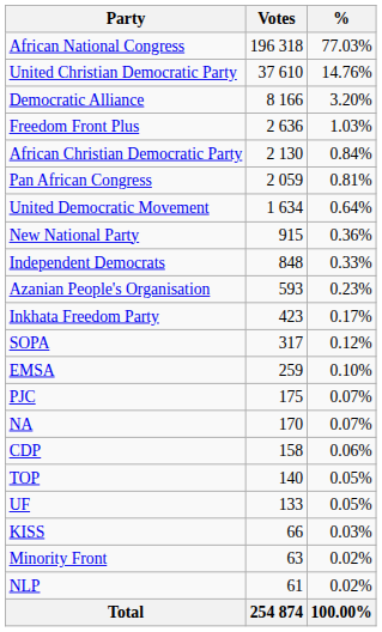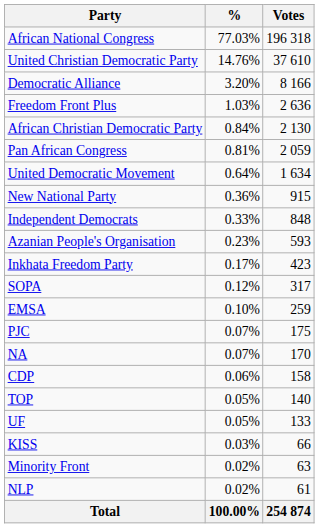 <table class="wikitable" style="font-size: 95%; text-align: right">
 <tr>
 <th>Party</th>
+<th>%</th>
 <th>Votes</th>
-<th>%</th>
 </tr>
 <tr>
 <td align=left><a href='#'>African National Congress</a></td>
+<td>77.03%</td>
 <td>196 318</td>
-<td>77.03%</td>
 </tr>
 <tr>
 <td align=left><a href='#'>United Christian Democratic Party</a></td>
+<td>14.76%</td>
 <td>37 610</td>
-<td>14.76%</td>
 </tr>
 <tr>
 <td align=left><a href='#'>Democratic Alliance</a></td>
+<td>3.20%</td>
 <td>8 166</td>
-<td>3.20%</td>
 </tr>
 <tr>
 <td align=left><a href='#'>Freedom Front Plus</a></td>
+<td>1.03%</td>
 <td>2 636</td>
-<td>1.03%</td>
 </tr>
 <tr>
 <td align=left><a href='#'>African Christian Democratic Party</a></td>
+<td>0.84%</td>
 <td>2 130</td>
-<td>0.84%</td>
 </tr>
 <tr>
 <td align=left><a href='#'>Pan African Congress</a></td>
+<td>0.81%</td>
 <td>2 059</td>
-<td>0.81%</td>
 </tr>
 <tr>
 <td align=left><a href='#'>United Democratic Movement</a></td>
+<td>0.64%</td>
 <td>1 634</td>
-<td>0.64%</td>
 </tr>
 <tr>
 <td align=left><a href='#'>New National Party</a></td>
+<td>0.36%</td>
 <td>915</td>
-<td>0.36%</td>
 </tr>
 <tr>
 <td align=left><a href='#'>Independent Democrats</a></td>
+<td>0.33%</td>
 <td>848</td>
-<td>0.33%</td>
 </tr>
 <tr>
 <td align=left><a href='#'>Azanian People's Organisation</a></td>
+<td>0.23%</td>
 <td>593</td>
-<td>0.23%</td>
 </tr>
 <tr>
 <td align=left><a href='#'>Inkhata Freedom Party</a></td>
+<td>0.17%</td>
 <td>423</td>
-<td>0.17%</td>
 </tr>
 <tr>
 <td align=left><a href='#'>SOPA</a></td>
+<td>0.12%</td>
 <td>317</td>
-<td>0.12%</td>
 </tr>
 <tr>
 <td align=left><a href='#'>EMSA</a></td>
+<td>0.10%</td>
 <td>259</td>
-<td>0.10%</td>
 </tr>
 <tr>
 <td align=left><a href='#'>PJC</a></td>
+<td>0.07%</td>
 <td>175</td>
-<td>0.07%</td>
 </tr>
 <tr>
 <td align=left><a href='#'>NA</a></td>
+<td>0.07%</td>
 <td>170</td>
-<td>0.07%</td>
 </tr>
 <tr>
 <td align=left><a href='#'>CDP</a></td>
+<td>0.06%</td>
 <td>158</td>
-<td>0.06%</td>
 </tr>
 <tr>
 <td align=left><a href='#'>TOP</a></td>
+<td>0.05%</td>
 <td>140</td>
-<td>0.05%</td>
 </tr>
 <tr>
 <td align=left><a href='#'>UF</a></td>
+<td>0.05%</td>
 <td>133</td>
-<td>0.05%</td>
 </tr>
 <tr>
 <td align=left><a href='#'>KISS</a></td>
+<td>0.03%</td>
 <td>66</td>
-<td>0.03%</td>
 </tr>
 <tr>
 <td align=left><a href='#'>Minority Front</a></td>
+<td>0.02%</td>
 <td>63</td>
-<td>0.02%</td>
 </tr>
 <tr>
 <td align=left><a href='#'>NLP</a></td>
+<td>0.02%</td>
 <td>61</td>
-<td>0.02%</td>
 </tr>
 <tr>
 <th align=left>Total</th>
+<th>100.00%</th>
 <th>254 874</th>
-<th>100.00%</th>
 </tr>
 </table>
